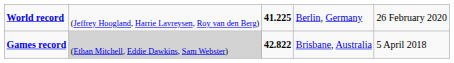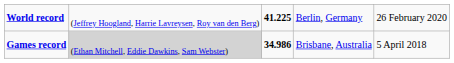 <table class="wikitable">
 <tr>
 <td><a href='#'><strong>World record</strong></a></td>
 <td><br><small>(<a href='#'>Jeffrey Hoogland</a>, <a href='#'>Harrie Lavreysen</a>, <a href='#'>Roy van den Berg</a>)</small></td>
 <td><strong>41.225</strong></td>
 <td><a href='#'>Berlin</a>, <a href='#'>Germany</a></td>
 <td>26 February 2020</td>
 </tr>
 <tr>
 <td><a href='#'><strong>Games record</strong></a></td>
 <td style="background: lightgrey;"><br><small>(<a href='#'>Ethan Mitchell</a>, <a href='#'>Eddie Dawkins</a>, <a href='#'>Sam Webster</a>)</small></td>
-<td><strong>42.822</strong></td>
+<td><strong>34.986</strong></td>
 <td><a href='#'>Brisbane</a>, <a href='#'>Australia</a></td>
 <td>5 April 2018</td>
 </tr>
 </table>
